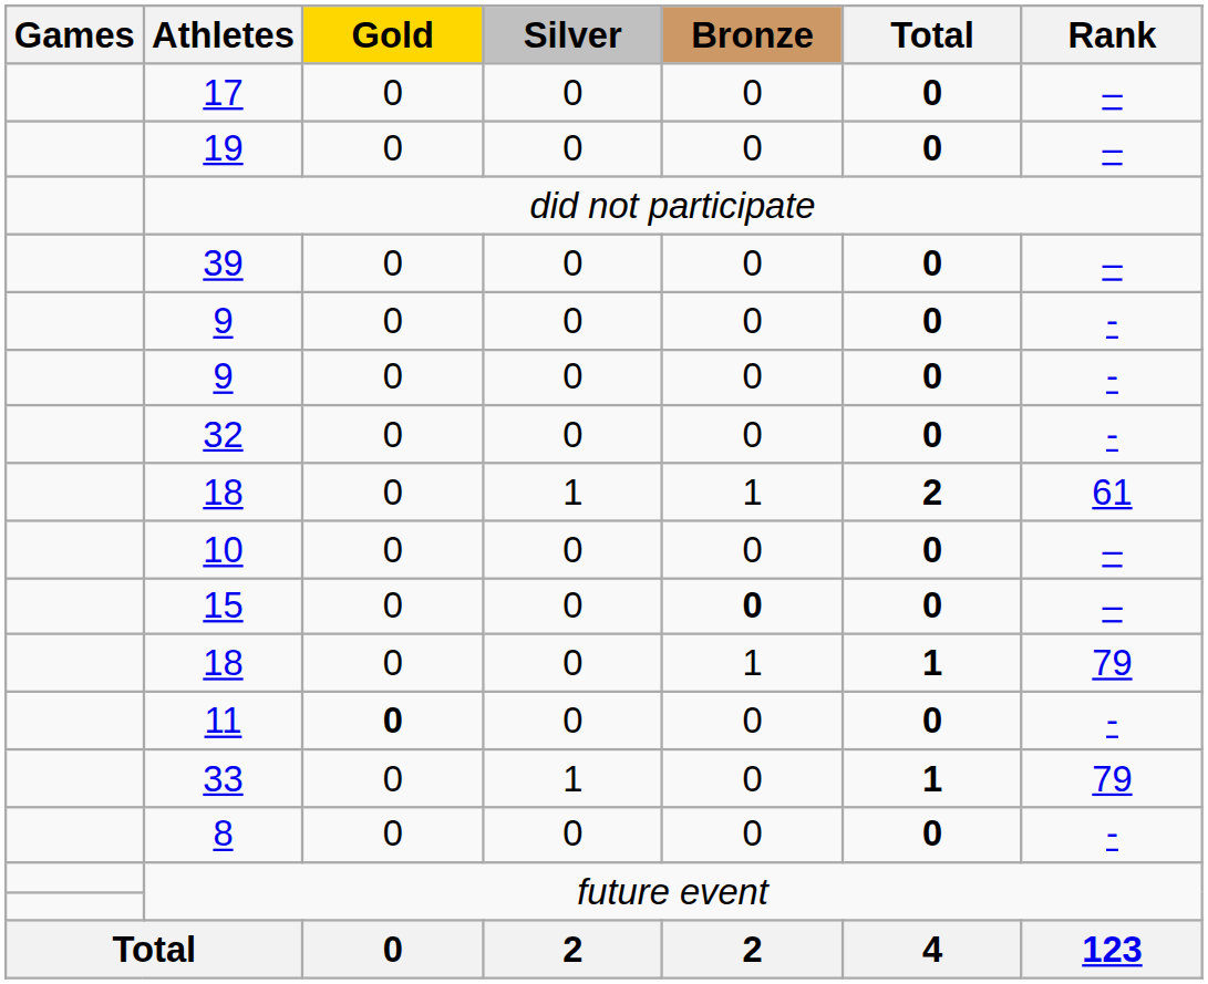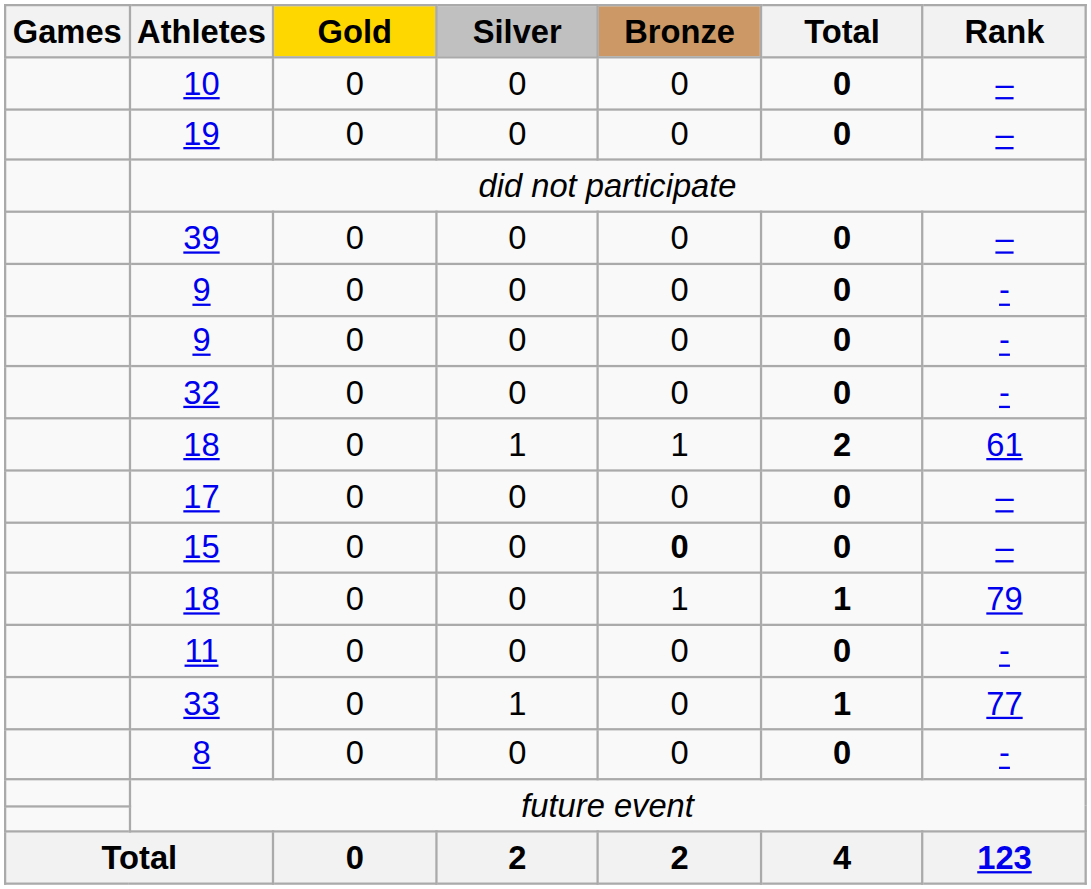 <table class="wikitable" style="text-align:center; font-size:90%;">
 <tr>
 <th>Games</th>
 <th>Athletes</th>
 <td style="background:gold; width:4.5em; font-weight:bold;">Gold</td>
 <td style="background:silver; width:4.5em; font-weight:bold;">Silver</td>
 <td style="background:#cc9966; width:4.5em; font-weight:bold;">Bronze</td>
 <th style="width:4.5em; font-weight:bold;">Total</th>
 <th style="width:4.5em; font-weight:bold;">Rank</th>
 </tr>
 <tr>
 <td align=left></td>
-<td><a href='#'>17</a></td>
+<td><a href='#'>10</a></td>
 <td>0</td>
 <td>0</td>
 <td>0</td>
 <td><strong>0</strong></td>
 <td><a href='#'>–</a></td>
 </tr>
 <tr>
 <td align=left></td>
 <td><a href='#'>19</a></td>
 <td>0</td>
 <td>0</td>
 <td>0</td>
 <td><strong>0</strong></td>
 <td><a href='#'>–</a></td>
 </tr>
 <tr>
 <td align=left></td>
 <td colspan=6><em>did not participate</em></td>
 </tr>
 <tr>
 <td align=left></td>
 <td><a href='#'>39</a></td>
 <td>0</td>
 <td>0</td>
 <td>0</td>
 <td><strong>0</strong></td>
 <td><a href='#'>–</a></td>
 </tr>
 <tr>
 <td align=left></td>
 <td><a href='#'>9</a></td>
 <td>0</td>
 <td>0</td>
 <td>0</td>
 <td><strong>0</strong></td>
 <td><a href='#'>-</a></td>
 </tr>
 <tr>
 <td align=left></td>
 <td><a href='#'>9</a></td>
 <td>0</td>
 <td>0</td>
 <td>0</td>
 <td><strong>0</strong></td>
 <td><a href='#'>-</a></td>
 </tr>
 <tr>
 <td align=left></td>
 <td><a href='#'>32</a></td>
 <td>0</td>
 <td>0</td>
 <td>0</td>
 <td><strong>0</strong></td>
 <td><a href='#'>-</a></td>
 </tr>
 <tr>
 <td align=left></td>
 <td><a href='#'>18</a></td>
 <td>0</td>
 <td>1</td>
 <td>1</td>
 <td><strong>2</strong></td>
 <td><a href='#'>61</a></td>
 </tr>
 <tr>
 <td align=left></td>
-<td><a href='#'>10</a></td>
+<td><a href='#'>17</a></td>
 <td>0</td>
 <td>0</td>
 <td>0</td>
 <td><strong>0</strong></td>
 <td><a href='#'>–</a></td>
 </tr>
 <tr>
 <td align=left></td>
 <td><a href='#'>15</a></td>
 <td>0</td>
 <td>0</td>
 <td><strong>0</strong></td>
 <td><strong>0</strong></td>
 <td><a href='#'>–</a></td>
 </tr>
 <tr>
 <td align=left></td>
 <td><a href='#'>18</a></td>
 <td>0</td>
 <td>0</td>
 <td>1</td>
 <td><strong>1</strong></td>
 <td><a href='#'>79</a></td>
 </tr>
 <tr>
 <td align=left></td>
 <td><a href='#'>11</a></td>
-<td><strong>0</strong></td>
+<td>0</td>
 <td>0</td>
 <td>0</td>
 <td><strong>0</strong></td>
 <td><a href='#'>-</a></td>
 </tr>
 <tr>
 <td align=left></td>
 <td><a href='#'>33</a></td>
 <td>0</td>
 <td>1</td>
 <td>0</td>
 <td><strong>1</strong></td>
-<td><a href='#'>79</a></td>
+<td><a href='#'>77</a></td>
 </tr>
 <tr>
 <td align=left></td>
 <td><a href='#'>8</a></td>
 <td>0</td>
 <td>0</td>
 <td>0</td>
 <td><strong>0</strong></td>
 <td><a href='#'>-</a></td>
 </tr>
 <tr>
 <td align=left></td>
 <td colspan=6; rowspan=2><em>future event</em></td>
 </tr>
 <tr>
 <td align=left></td>
 </tr>
 <tr>
 <th colspan=2>Total</th>
 <th>0</th>
 <th>2</th>
 <th>2</th>
 <th>4</th>
 <th><a href='#'>123</a></th>
 </tr>
 </table>
